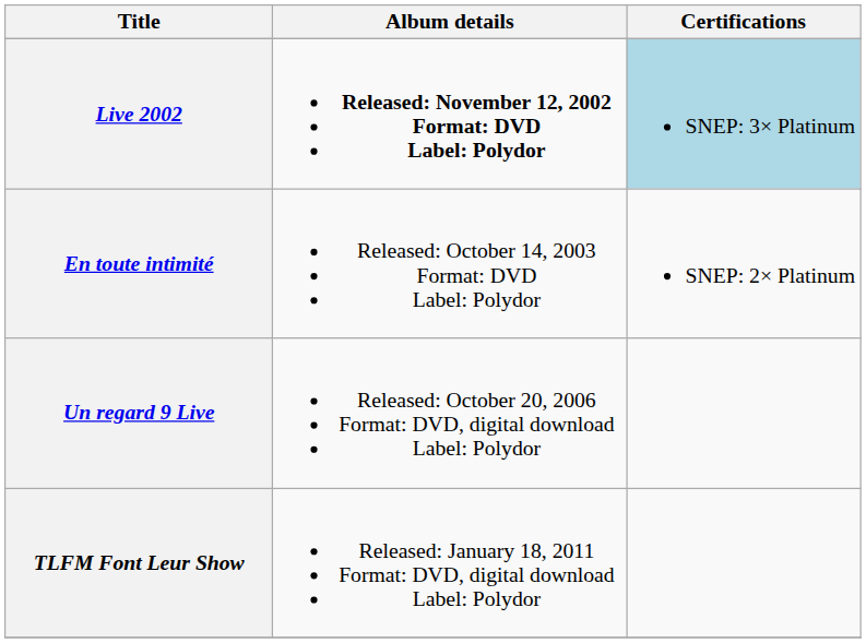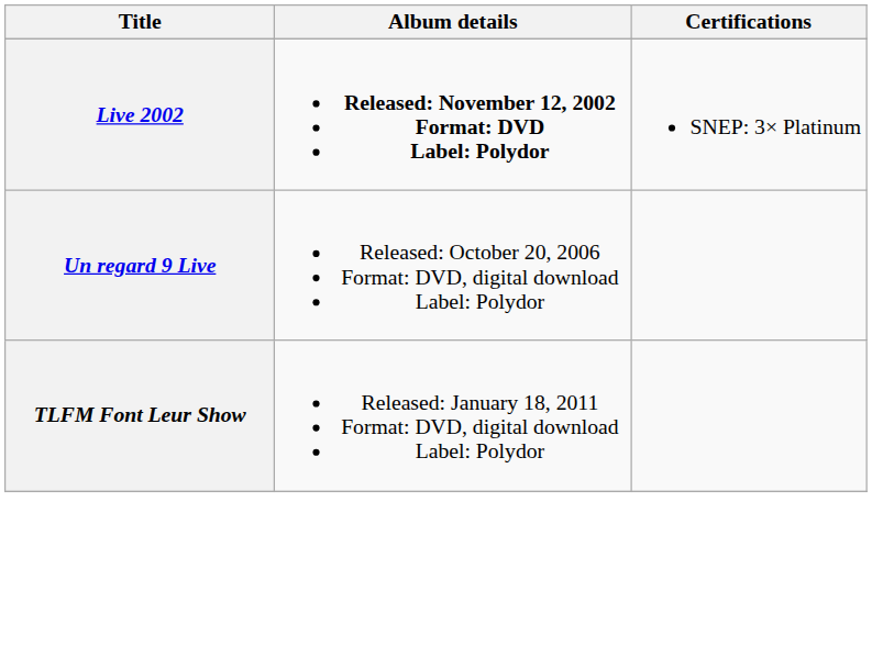 <table class="wikitable plainrowheaders" style="text-align:center;">
 <tr>
 <th scope="col" style="width:12em;">Title</th>
 <th scope="col" style="width:16em;">Album details</th>
 <th scope="col">Certifications</th>
 </tr>
 <tr>
 </tr>
 <tr>
 <th scope="row"><em><a href='#'>Live 2002</a></em></th>
 <td><strong><br><ul><li>Released: November 12, 2002</li><li>Format: DVD</li><li>Label: Polydor</li></ul></strong></td>
-<td style="background: lightblue;"><br><ul><li>SNEP: 3× Platinum</li></ul></td>
-</tr>
-<tr>
-<th scope="row"><em><a href='#'>En toute intimité</a></em></th>
-<td><br><ul><li>Released: October 14, 2003</li><li>Format: DVD</li><li>Label: Polydor</li></ul></td>
-<td><br><ul><li>SNEP: 2× Platinum</li></ul></td>
+<td><br><ul><li>SNEP: 3× Platinum</li></ul></td>
 </tr>
 <tr>
 <th scope="row"><em><a href='#'>Un regard 9 Live</a></em></th>
 <td><br><ul><li>Released: October 20, 2006</li><li>Format: DVD, digital download</li><li>Label: Polydor</li></ul></td>
 <td></td>
 </tr>
 <tr>
 <th scope="row"><em>TLFM Font Leur Show</em></th>
 <td><br><ul><li>Released: January 18, 2011</li><li>Format: DVD, digital download</li><li>Label: Polydor</li></ul></td>
 <td></td>
 </tr>
 <tr>
 </tr>
 </table>
